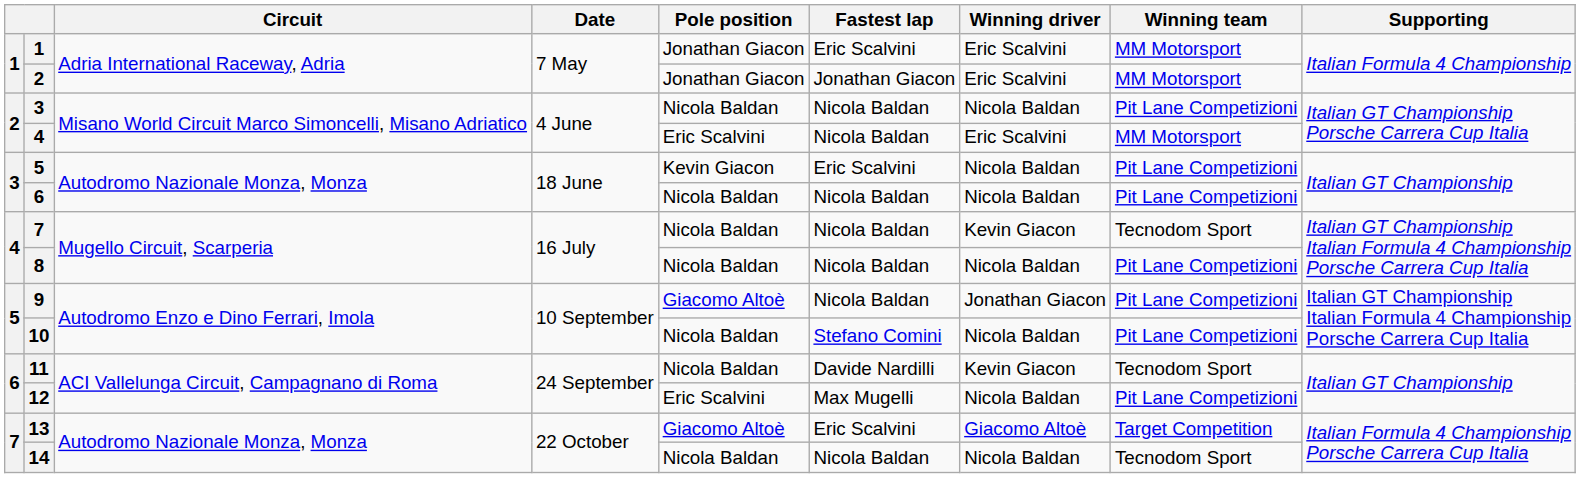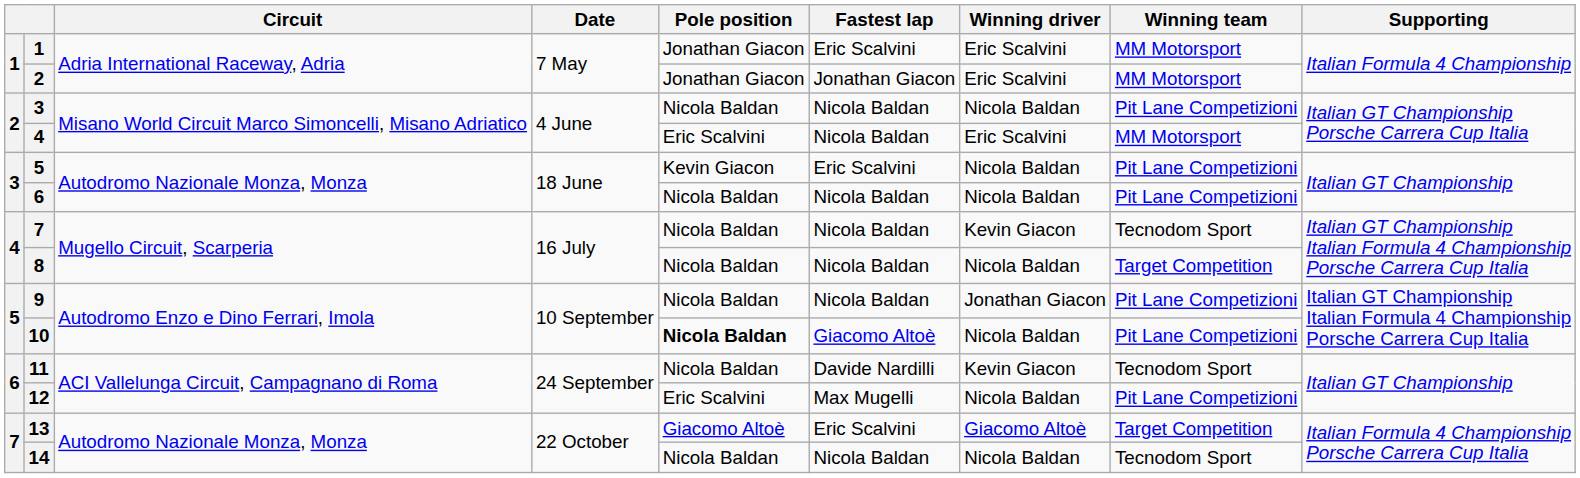 <table class="wikitable" style="font-size: 85%">
 <tr>
 <th colspan=2></th>
 <th>Circuit</th>
 <th>Date</th>
 <th>Pole position</th>
 <th>Fastest lap</th>
 <th>Winning driver</th>
 <th>Winning team</th>
 <th>Supporting</th>
 </tr>
 <tr>
 <th rowspan=2>1</th>
 <th>1</th>
 <td rowspan=2><a href='#'>Adria International Raceway</a>, <a href='#'>Adria</a></td>
 <td rowspan=2>7 May</td>
 <td> Jonathan Giacon</td>
 <td> Eric Scalvini</td>
 <td> Eric Scalvini</td>
 <td> <a href='#'>MM Motorsport</a></td>
 <td rowspan=2><em><a href='#'>Italian Formula 4 Championship</a></em></td>
 </tr>
 <tr>
 <th>2</th>
 <td> Jonathan Giacon</td>
 <td> Jonathan Giacon</td>
 <td> Eric Scalvini</td>
 <td> <a href='#'>MM Motorsport</a></td>
 </tr>
 <tr>
 <th rowspan=2>2</th>
 <th>3</th>
 <td rowspan=2><a href='#'>Misano World Circuit Marco Simoncelli</a>, <a href='#'>Misano Adriatico</a></td>
 <td rowspan=2>4 June</td>
 <td> Nicola Baldan</td>
 <td> Nicola Baldan</td>
 <td> Nicola Baldan</td>
 <td> <a href='#'>Pit Lane Competizioni</a></td>
 <td rowspan=2><em><a href='#'>Italian GT Championship</a></em> <br><em><a href='#'>Porsche Carrera Cup Italia</a></em></td>
 </tr>
 <tr>
 <th>4</th>
 <td> Eric Scalvini</td>
 <td> Nicola Baldan</td>
 <td> Eric Scalvini</td>
 <td> <a href='#'>MM Motorsport</a></td>
 </tr>
 <tr>
 <th rowspan=2>3</th>
 <th>5</th>
 <td rowspan=2><a href='#'>Autodromo Nazionale Monza</a>, <a href='#'>Monza</a></td>
 <td rowspan=2>18 June</td>
 <td> Kevin Giacon</td>
 <td> Eric Scalvini</td>
 <td> Nicola Baldan</td>
 <td> <a href='#'>Pit Lane Competizioni</a></td>
 <td rowspan=2><em><a href='#'>Italian GT Championship</a></em></td>
 </tr>
 <tr>
 <th>6</th>
 <td> Nicola Baldan</td>
 <td> Nicola Baldan</td>
 <td> Nicola Baldan</td>
 <td> <a href='#'>Pit Lane Competizioni</a></td>
 </tr>
 <tr>
 <th rowspan=2>4</th>
 <th>7</th>
 <td rowspan=2><a href='#'>Mugello Circuit</a>, <a href='#'>Scarperia</a></td>
 <td rowspan=2>16 July</td>
 <td> Nicola Baldan</td>
 <td> Nicola Baldan</td>
 <td> Kevin Giacon</td>
 <td> Tecnodom Sport</td>
 <td rowspan=2><em><a href='#'>Italian GT Championship</a></em><br><em><a href='#'>Italian Formula 4 Championship</a></em><br><em><a href='#'>Porsche Carrera Cup Italia</a></em></td>
 </tr>
 <tr>
 <th>8</th>
 <td> Nicola Baldan</td>
 <td> Nicola Baldan</td>
 <td> Nicola Baldan</td>
-<td> <a href='#'>Pit Lane Competizioni</a></td>
+<td> <a href='#'>Target Competition</a></td>
 </tr>
 <tr>
 <th rowspan="2">5</th>
 <th>9</th>
 <td rowspan="2"><a href='#'>Autodromo Enzo e Dino Ferrari</a>, <a href='#'>Imola</a></td>
 <td rowspan="2">10 September</td>
-<td> <a href='#'>Giacomo Altoè</a></td>
+<td> Nicola Baldan</td>
 <td> Nicola Baldan</td>
 <td> Jonathan Giacon</td>
 <td> <a href='#'>Pit Lane Competizioni</a></td>
 <td rowspan="2"><em><a href='#'></em>Italian GT Championship<em></a></em><br><em><a href='#'></em>Italian Formula 4 Championship<em></a></em><br><em><a href='#'></em>Porsche Carrera Cup Italia<em></a></em></td>
 </tr>
 <tr>
 <th>10</th>
-<td> Nicola Baldan</td>
-<td> <a href='#'>Stefano Comini</a></td>
+<td><strong> Nicola Baldan</strong></td>
+<td> <a href='#'>Giacomo Altoè</a></td>
 <td> Nicola Baldan</td>
 <td> <a href='#'>Pit Lane Competizioni</a></td>
 </tr>
 <tr>
 <th rowspan="2">6</th>
 <th>11</th>
 <td rowspan="2"><a href='#'>ACI Vallelunga Circuit</a>, <a href='#'>Campagnano di Roma</a></td>
 <td rowspan="2">24 September</td>
 <td> Nicola Baldan</td>
 <td> Davide Nardilli</td>
 <td> Kevin Giacon</td>
 <td> Tecnodom Sport</td>
 <td rowspan="2"><em><a href='#'>Italian GT Championship</a></em></td>
 </tr>
 <tr>
 <th>12</th>
 <td> Eric Scalvini</td>
 <td> Max Mugelli</td>
 <td> Nicola Baldan</td>
 <td> <a href='#'>Pit Lane Competizioni</a></td>
 </tr>
 <tr>
 <th rowspan=2>7</th>
 <th>13</th>
 <td rowspan=2><a href='#'>Autodromo Nazionale Monza</a>, <a href='#'>Monza</a></td>
 <td rowspan=2>22 October</td>
 <td> <a href='#'>Giacomo Altoè</a></td>
 <td> Eric Scalvini</td>
 <td> <a href='#'>Giacomo Altoè</a></td>
 <td> <a href='#'>Target Competition</a></td>
 <td rowspan=2><em><a href='#'>Italian Formula 4 Championship</a></em> <br> <em><a href='#'>Porsche Carrera Cup Italia</a></em></td>
 </tr>
 <tr>
 <th>14</th>
 <td> Nicola Baldan</td>
 <td> Nicola Baldan</td>
 <td> Nicola Baldan</td>
 <td> Tecnodom Sport</td>
 </tr>
 </table>
